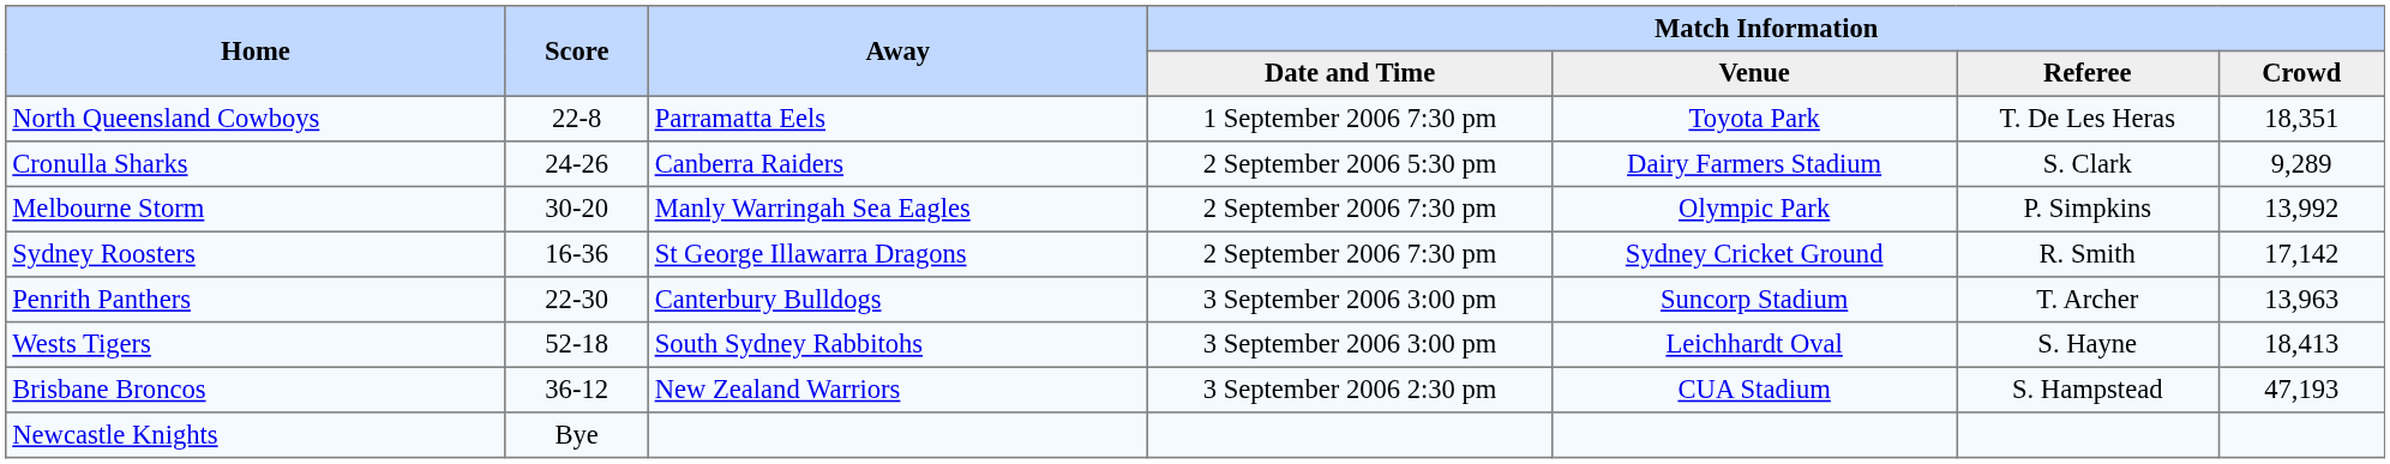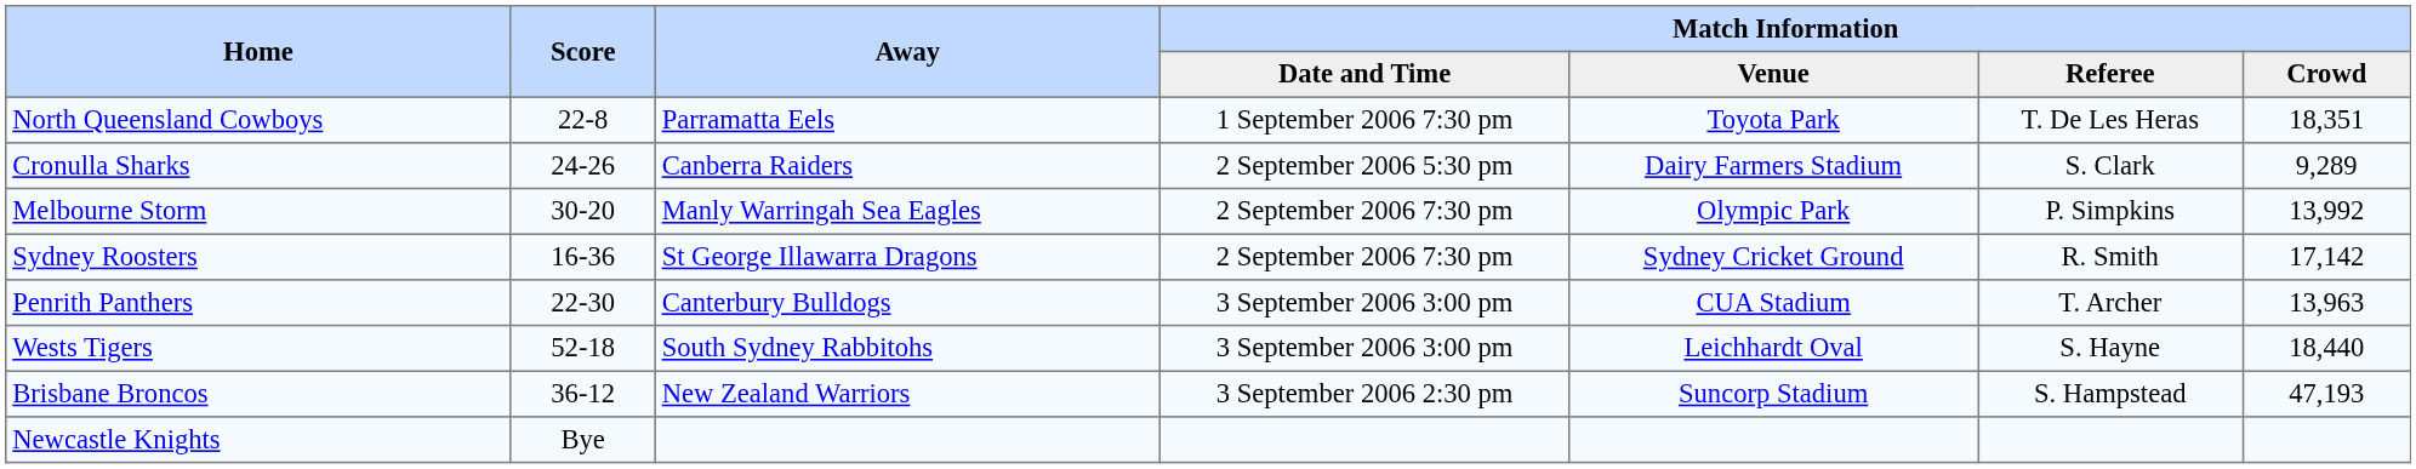 <table border=1 style="border-collapse:collapse; font-size:90%;" cellpadding=3 cellspacing=0 width=100%>
 <tr bgcolor=#C1D8FF>
 <th rowspan=2 width=21%>Home</th>
 <th rowspan=2 width=6%>Score</th>
 <th rowspan=2 width=21%>Away</th>
 <th colspan=6>Match Information</th>
 </tr>
 <tr bgcolor=#EFEFEF>
 <th width=17%>Date and Time</th>
 <th width=17%>Venue</th>
 <th width=11%>Referee</th>
 <th width=7%>Crowd</th>
 </tr>
 <tr align=center bgcolor=#F5FAFF>
 <td align=left> <a href='#'>North Queensland Cowboys</a></td>
 <td>22-8</td>
 <td align=left> <a href='#'>Parramatta Eels</a></td>
 <td>1 September 2006 7:30 pm</td>
 <td><a href='#'>Toyota Park</a></td>
 <td>T. De Les Heras</td>
 <td>18,351</td>
 </tr>
 <tr align=center bgcolor=#F5FAFF>
 <td align=left> <a href='#'>Cronulla Sharks</a></td>
 <td>24-26</td>
 <td align=left> <a href='#'>Canberra Raiders</a></td>
 <td>2 September 2006 5:30 pm</td>
 <td><a href='#'>Dairy Farmers Stadium</a></td>
 <td>S. Clark</td>
 <td>9,289</td>
 </tr>
 <tr align=center bgcolor=#F5FAFF>
 <td align=left> <a href='#'>Melbourne Storm</a></td>
 <td>30-20</td>
 <td align=left> <a href='#'>Manly Warringah Sea Eagles</a></td>
 <td>2 September 2006 7:30 pm</td>
 <td><a href='#'>Olympic Park</a></td>
 <td>P. Simpkins</td>
 <td>13,992</td>
 </tr>
 <tr align=center bgcolor=#F5FAFF>
 <td align=left> <a href='#'>Sydney Roosters</a></td>
 <td>16-36</td>
 <td align=left> <a href='#'>St George Illawarra Dragons</a></td>
 <td>2 September 2006 7:30 pm</td>
 <td><a href='#'>Sydney Cricket Ground</a></td>
 <td>R. Smith</td>
 <td>17,142</td>
 </tr>
 <tr align=center bgcolor=#F5FAFF>
 <td align=left> <a href='#'>Penrith Panthers</a></td>
 <td>22-30</td>
 <td align=left> <a href='#'>Canterbury Bulldogs</a></td>
 <td>3 September 2006 3:00 pm</td>
-<td><a href='#'>Suncorp Stadium</a></td>
+<td><a href='#'>CUA Stadium</a></td>
 <td>T. Archer</td>
 <td>13,963</td>
 </tr>
 <tr align=center bgcolor=#F5FAFF>
 <td align=left> <a href='#'>Wests Tigers</a></td>
 <td>52-18</td>
 <td align=left> <a href='#'>South Sydney Rabbitohs</a></td>
 <td>3 September 2006 3:00 pm</td>
 <td><a href='#'>Leichhardt Oval</a></td>
 <td>S. Hayne</td>
-<td>18,413</td>
+<td>18,440</td>
 </tr>
 <tr align=center bgcolor=#F5FAFF>
 <td align=left> <a href='#'>Brisbane Broncos</a></td>
 <td>36-12</td>
 <td align=left> <a href='#'>New Zealand Warriors</a></td>
 <td>3 September 2006 2:30 pm</td>
-<td><a href='#'>CUA Stadium</a></td>
+<td><a href='#'>Suncorp Stadium</a></td>
 <td>S. Hampstead</td>
 <td>47,193</td>
 </tr>
 <tr align=center bgcolor=#F5FAFF>
 <td align=left> <a href='#'>Newcastle Knights</a></td>
 <td>Bye</td>
 <td></td>
 <td></td>
 <td></td>
 <td></td>
 <td></td>
 </tr>
 </table>
